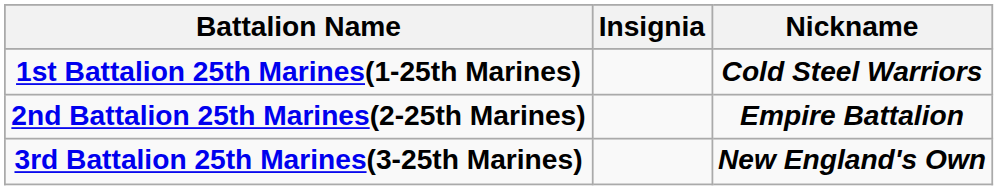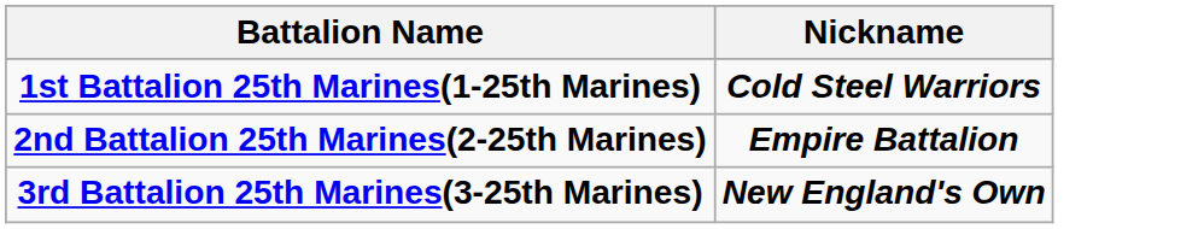 <table class="wikitable sortable" style="text-align:center;">
 <tr bgcolor="#CCCCCC">
 <th><strong>Battalion Name</strong></th>
-<th><strong>Insignia</strong></th>
 <th><strong>Nickname</strong></th>
 </tr>
 <tr>
 <td><strong><a href='#'>1st Battalion 25th Marines</a>(1-25th Marines)</strong></td>
-<td></td>
 <td><strong><em>Cold Steel Warriors</em></strong></td>
 </tr>
 <tr>
 <td><strong><a href='#'>2nd Battalion 25th Marines</a>(2-25th Marines)</strong></td>
-<td></td>
 <td><strong><em>Empire Battalion</em></strong></td>
 </tr>
 <tr>
 <td><strong><a href='#'>3rd Battalion 25th Marines</a>(3-25th Marines)</strong></td>
-<td></td>
 <td><strong><em>New England's Own</em></strong></td>
 </tr>
 </table>
